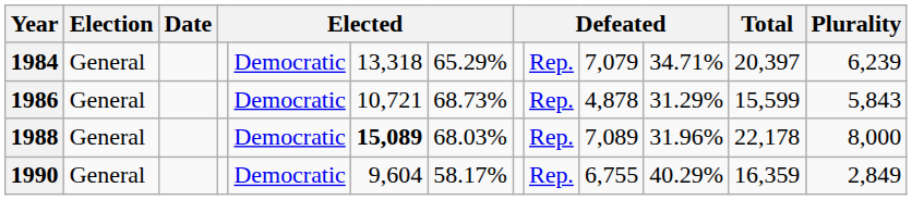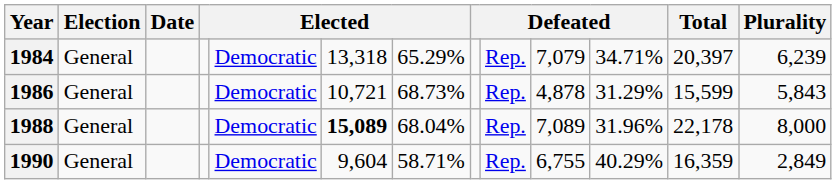 <table class=wikitable>
 <tr>
 <th>Year</th>
 <th>Election</th>
 <th>Date</th>
 <th ! colspan="4">Elected</th>
 <th ! colspan="4">Defeated</th>
 <th>Total</th>
 <th>Plurality</th>
 </tr>
 <tr>
 <th valign="top">1984</th>
 <td valign="top">General</td>
 <td valign="top"></td>
 <td valign="top"></td>
 <td valign="top" ><a href='#'>Democratic</a></td>
 <td valign="top" align="right">13,318</td>
 <td valign="top" align="right">65.29%</td>
 <td valign="top"></td>
 <td><a href='#'>Rep.</a></td>
 <td valign="top" align="right">7,079</td>
 <td valign="top" align="right">34.71%</td>
 <td valign="top" align="right">20,397</td>
 <td valign="top" align="right">6,239</td>
 </tr>
 <tr>
 <th valign="top">1986</th>
 <td valign="top">General</td>
 <td valign="top"></td>
 <td valign="top"></td>
 <td valign="top" ><a href='#'>Democratic</a></td>
 <td valign="top" align="right">10,721</td>
 <td valign="top" align="right">68.73%</td>
 <td valign="top"></td>
 <td><a href='#'>Rep.</a></td>
 <td valign="top" align="right">4,878</td>
 <td valign="top" align="right">31.29%</td>
 <td valign="top" align="right">15,599</td>
 <td valign="top" align="right">5,843</td>
 </tr>
 <tr>
 <th valign="top">1988</th>
 <td valign="top">General</td>
 <td valign="top"></td>
 <td valign="top"></td>
 <td valign="top" ><a href='#'>Democratic</a></td>
 <td valign="top" align="right"><strong>15,089</strong></td>
-<td valign="top" align="right">68.03%</td>
+<td valign="top" align="right">68.04%</td>
 <td valign="top"></td>
 <td><a href='#'>Rep.</a></td>
 <td valign="top" align="right">7,089</td>
 <td valign="top" align="right">31.96%</td>
 <td valign="top" align="right">22,178</td>
 <td valign="top" align="right">8,000</td>
 </tr>
 <tr>
 <th valign="top">1990</th>
 <td valign="top">General</td>
 <td valign="top"></td>
 <td valign="top"></td>
 <td valign="top" ><a href='#'>Democratic</a></td>
 <td valign="top" align="right">9,604</td>
-<td valign="top" align="right">58.17%</td>
+<td valign="top" align="right">58.71%</td>
 <td valign="top"></td>
 <td><a href='#'>Rep.</a></td>
 <td valign="top" align="right">6,755</td>
 <td valign="top" align="right">40.29%</td>
 <td valign="top" align="right">16,359</td>
 <td valign="top" align="right">2,849</td>
 </tr>
 </table>
